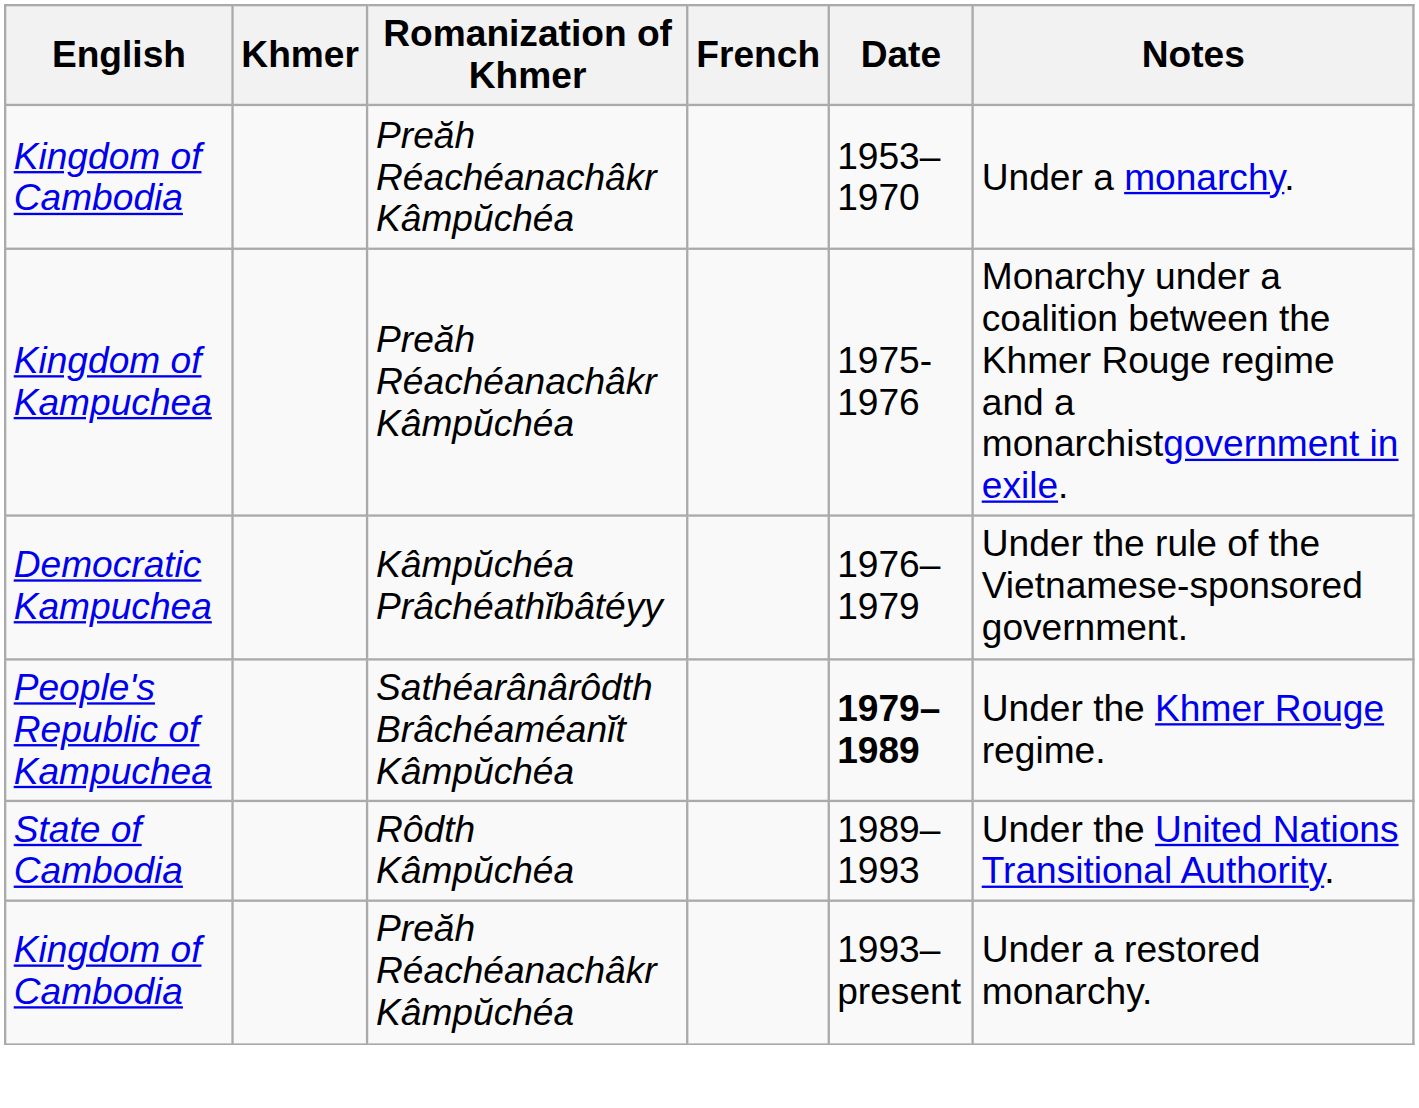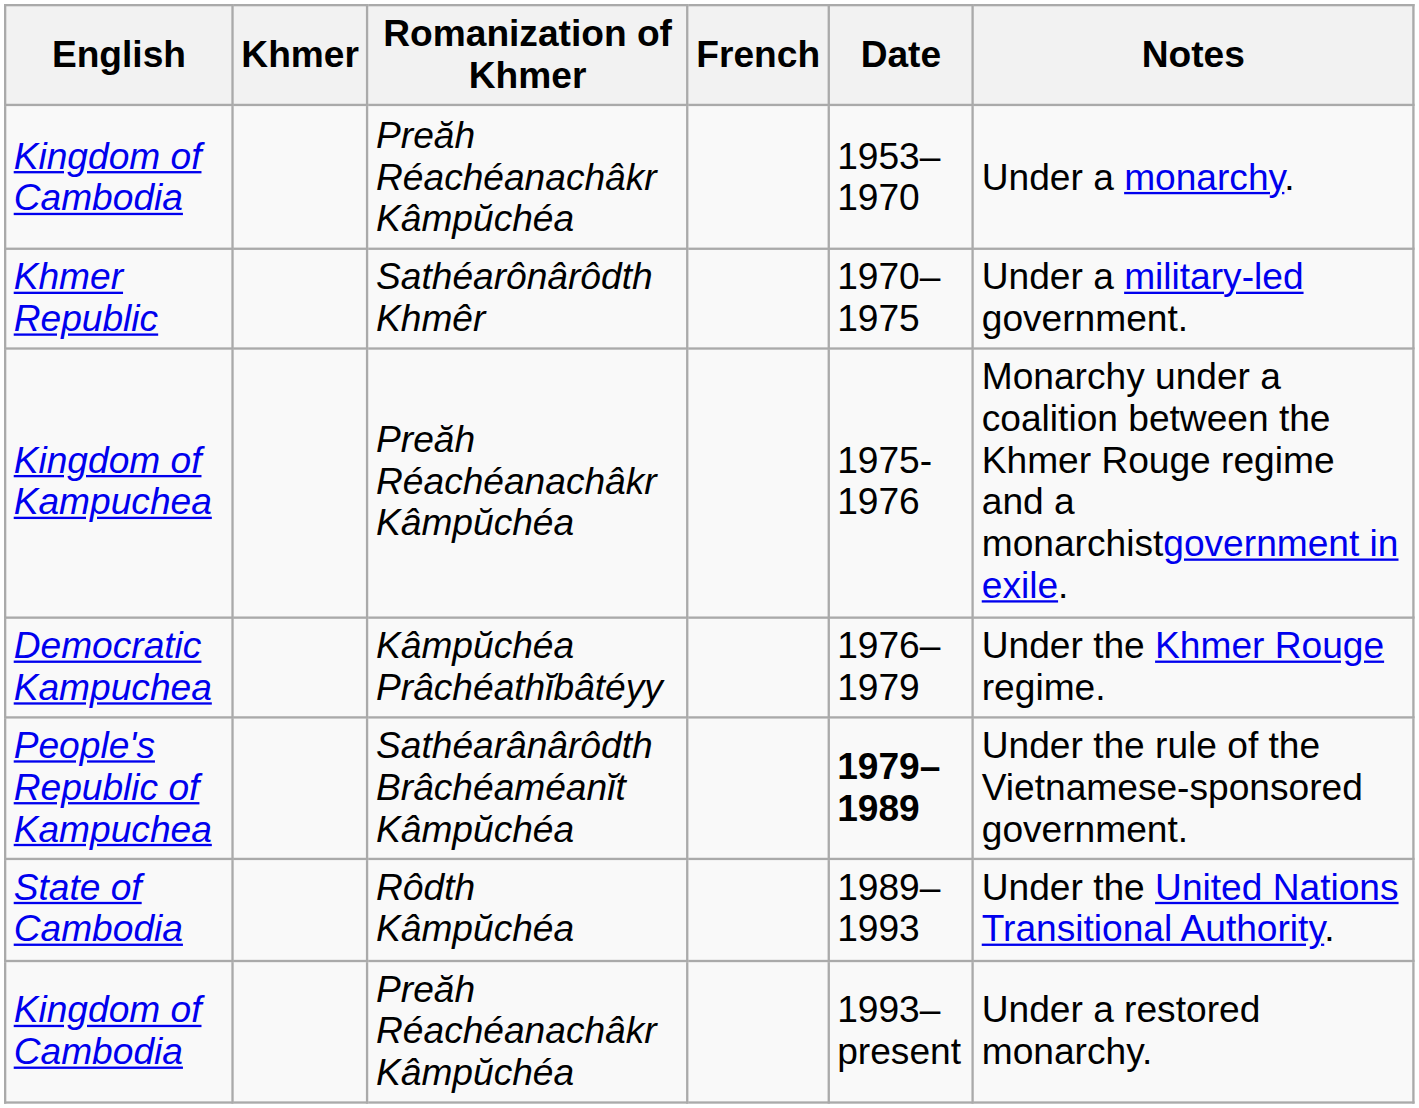 <table class="wikitable" style="float:center; clear:right;">
 <tr>
 <th>English</th>
 <th>Khmer</th>
 <th>Romanization of Khmer</th>
 <th>French</th>
 <th>Date</th>
 <th>Notes</th>
 </tr>
 <tr>
 <td><em><a href='#'>Kingdom of Cambodia</a></em></td>
 <td></td>
 <td><em>Preăh Réachéanachâkr Kâmpŭchéa</em></td>
 <td></td>
 <td>1953–1970</td>
 <td>Under a <a href='#'>monarchy</a>.</td>
 </tr>
 <tr>
+<td><em><a href='#'>Khmer Republic</a></em></td>
+<td></td>
+<td><em>Sathéarônârôdth Khmêr</em></td>
+<td></td>
+<td>1970–1975</td>
+<td>Under a <a href='#'>military-led</a> government.</td>
+</tr>
+<tr>
 <td><em><a href='#'>Kingdom of Kampuchea</a></em></td>
 <td></td>
 <td><em>Preăh Réachéanachâkr Kâmpŭchéa</em></td>
 <td></td>
 <td>1975-1976</td>
 <td>Monarchy under a coalition between the Khmer Rouge regime and a monarchist<a href='#'>government in exile</a>.</td>
 </tr>
 <tr>
 <td><em><a href='#'>Democratic Kampuchea</a></em></td>
 <td></td>
 <td><em>Kâmpŭchéa Prâchéathĭbâtéyy</em></td>
 <td></td>
 <td>1976–1979</td>
-<td>Under the rule of the Vietnamese-sponsored government.</td>
+<td>Under the <a href='#'>Khmer Rouge</a> regime.</td>
 </tr>
 <tr>
 <td><em><a href='#'>People's Republic of Kampuchea</a></em></td>
 <td></td>
 <td><em>Sathéarânârôdth Brâchéaméanĭt Kâmpŭchéa</em></td>
 <td></td>
 <td><strong>1979–1989</strong></td>
-<td>Under the <a href='#'>Khmer Rouge</a> regime.</td>
+<td>Under the rule of the Vietnamese-sponsored government.</td>
 </tr>
 <tr>
 <td><em><a href='#'>State of Cambodia</a></em></td>
 <td></td>
 <td><em>Rôdth Kâmpŭchéa</em></td>
 <td></td>
 <td>1989–1993</td>
 <td>Under the <a href='#'>United Nations Transitional Authority</a>.</td>
 </tr>
 <tr>
 <td><em><a href='#'>Kingdom of Cambodia</a></em></td>
 <td></td>
 <td><em>Preăh Réachéanachâkr Kâmpŭchéa</em></td>
 <td></td>
 <td>1993–present</td>
 <td>Under a restored monarchy.</td>
 </tr>
 </table>
